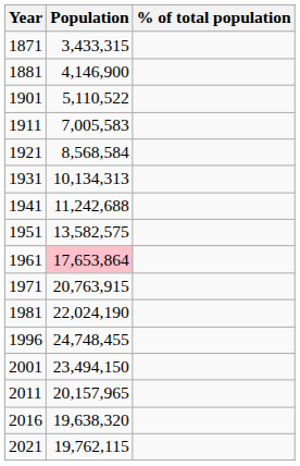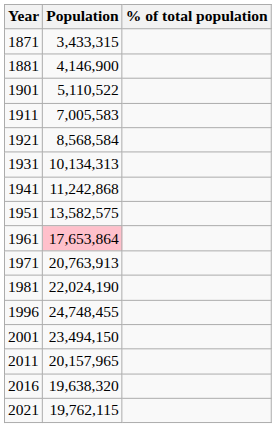 <table class="wikitable sortable">
 <tr>
 <th>Year</th>
 <th>Population</th>
 <th>% of total population</th>
 </tr>
 <tr>
 <td>1871<br></td>
 <td align="right">3,433,315</td>
 <td align="right"></td>
 </tr>
 <tr>
 <td>1881<br></td>
 <td align="right">4,146,900</td>
 <td align="right"></td>
 </tr>
 <tr>
 <td>1901<br></td>
 <td align="right">5,110,522</td>
 <td align="right"></td>
 </tr>
 <tr>
 <td>1911<br></td>
 <td align="right">7,005,583</td>
 <td align="right"></td>
 </tr>
 <tr>
 <td>1921<br></td>
 <td align="right">8,568,584</td>
 <td align="right"></td>
 </tr>
 <tr>
 <td>1931<br></td>
 <td align="right">10,134,313</td>
 <td align="right"></td>
 </tr>
 <tr>
 <td>1941<br></td>
-<td align="right">11,242,688</td>
+<td align="right">11,242,868</td>
 <td align="right"></td>
 </tr>
 <tr>
 <td>1951<br></td>
 <td align="right">13,582,575</td>
 <td align="right"></td>
 </tr>
 <tr>
 <td>1961<br></td>
 <td align="right" style="background: pink;">17,653,864</td>
 <td align="right"></td>
 </tr>
 <tr>
 <td>1971<br></td>
-<td align="right">20,763,915</td>
+<td align="right">20,763,913</td>
 <td align="right"></td>
 </tr>
 <tr>
 <td>1981<br></td>
 <td align="right">22,024,190</td>
 <td align="right"></td>
 </tr>
 <tr>
 <td>1996<br></td>
 <td align="right">24,748,455</td>
 <td align="right"></td>
 </tr>
 <tr>
 <td>2001<br></td>
 <td align="right">23,494,150</td>
 <td align="right"></td>
 </tr>
 <tr>
 <td>2011<br></td>
 <td align="right">20,157,965</td>
 <td align="right"></td>
 </tr>
 <tr>
 <td>2016<br></td>
 <td align="right">19,638,320</td>
 <td align="right"></td>
 </tr>
 <tr>
 <td>2021<br></td>
 <td align="right">19,762,115</td>
 <td align="right"></td>
 </tr>
 </table>
